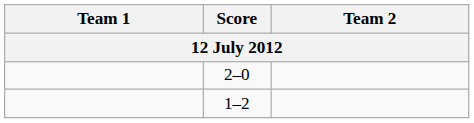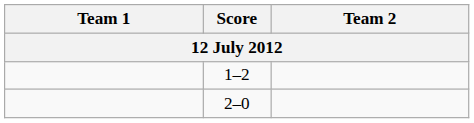 <table class="wikitable" style="text-align: center; font-size:90% ">
 <tr>
 <th align="right" width="160">Team 1</th>
 <th width="50">Score</th>
 <th align="left" width="160">Team 2</th>
 </tr>
 <tr>
 <th colspan=3>12 July 2012</th>
 </tr>
 <tr>
+<td align=right></td>
+<td align=center>1–2</td>
+<td align=left><strong></strong></td>
+</tr>
+<tr>
 <td align=right><strong></strong></td>
 <td align=center>2–0</td>
 <td align=left></td>
 </tr>
-<tr>
-<td align=right></td>
-<td align=center>1–2</td>
-<td align=left><strong></strong></td>
-</tr>
 </table>
